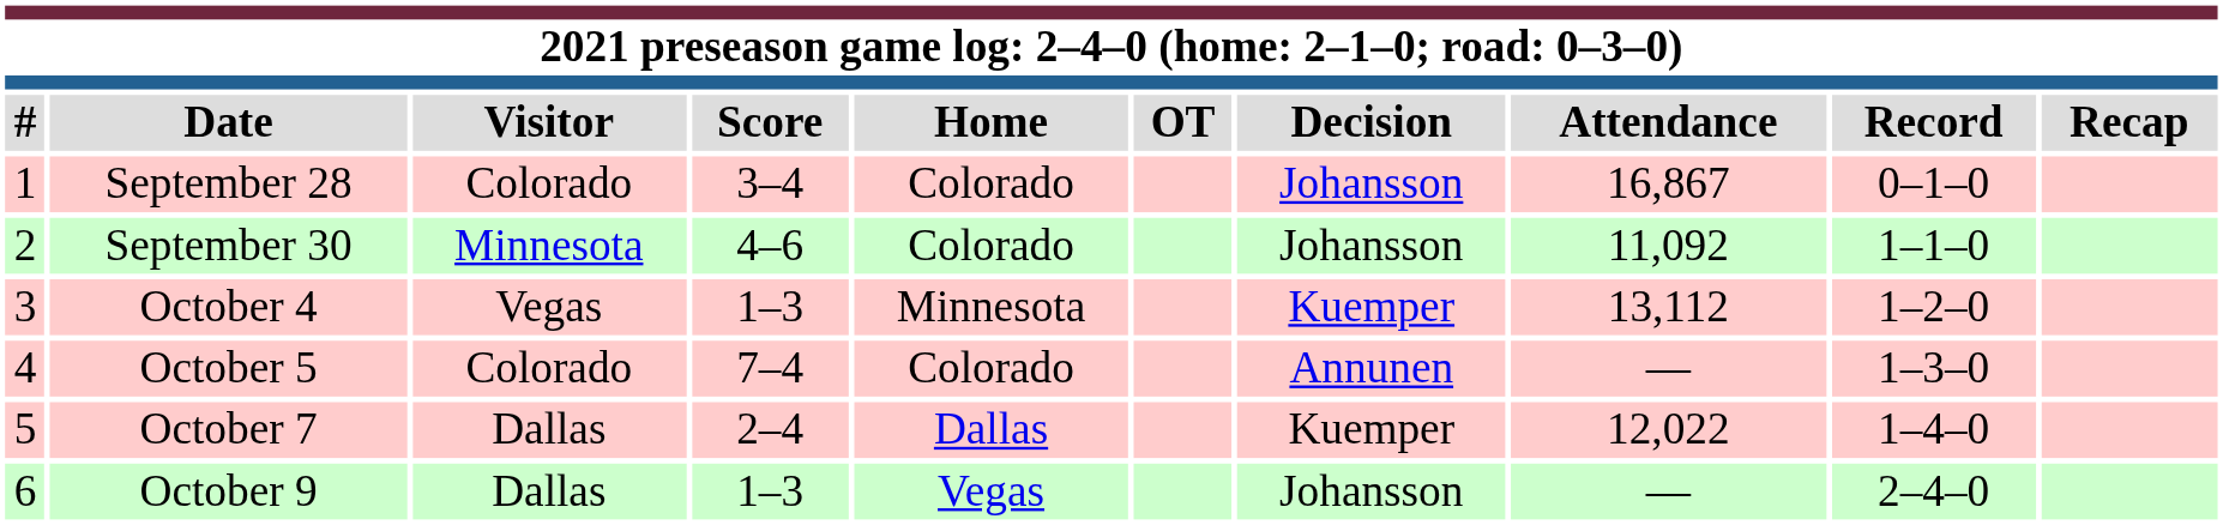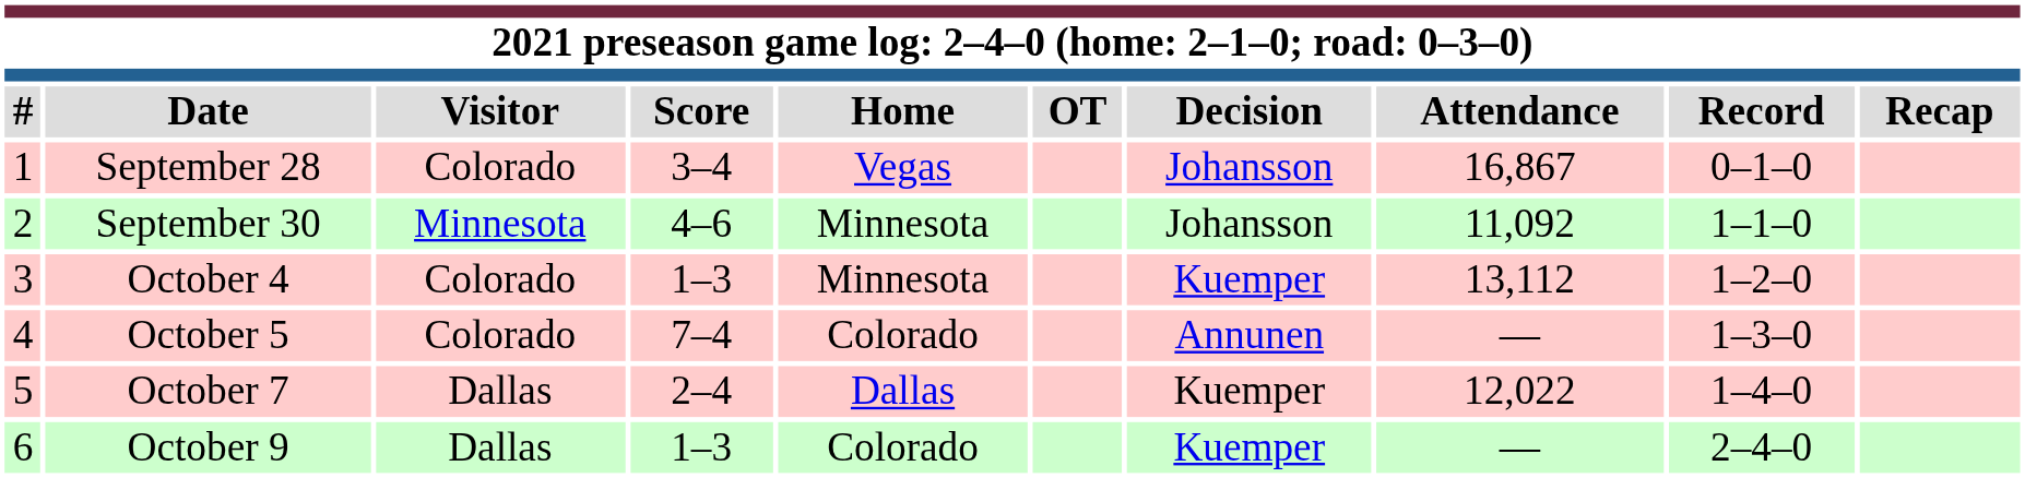 <table class="toccolours collapsible collapsed" style="width:90%; clear:both; margin:1.5em auto; text-align:center;">
 <tr>
 <th colspan=10 style="background:#FFFFFF; border-top:#6F263D 5px solid; border-bottom:#236192 5px solid;">2021 preseason game log: 2–4–0 (home: 2–1–0; road: 0–3–0)</th>
 </tr>
 <tr style="background:#ddd;">
 <th>#</th>
 <th>Date</th>
 <th>Visitor</th>
 <th>Score</th>
 <th>Home</th>
 <th>OT</th>
 <th>Decision</th>
 <th>Attendance</th>
 <th>Record</th>
 <th>Recap</th>
 </tr>
 <tr style="background:#fcc;">
 <td>1</td>
 <td>September 28</td>
 <td>Colorado</td>
 <td>3–4</td>
-<td>Colorado</td>
+<td><a href='#'>Vegas</a></td>
 <td></td>
 <td><a href='#'>Johansson</a></td>
 <td>16,867</td>
 <td>0–1–0</td>
 <td></td>
 </tr>
 <tr style="background:#cfc;">
 <td>2</td>
 <td>September 30</td>
 <td><a href='#'>Minnesota</a></td>
 <td>4–6</td>
-<td>Colorado</td>
+<td>Minnesota</td>
 <td></td>
 <td>Johansson</td>
 <td>11,092</td>
 <td>1–1–0</td>
 <td></td>
 </tr>
 <tr style="background:#fcc;">
 <td>3</td>
 <td>October 4</td>
-<td>Vegas</td>
+<td>Colorado</td>
 <td>1–3</td>
 <td>Minnesota</td>
 <td></td>
 <td><a href='#'>Kuemper</a></td>
 <td>13,112</td>
 <td>1–2–0</td>
 <td></td>
 </tr>
 <tr style="background:#fcc;">
 <td>4</td>
 <td>October 5</td>
 <td>Colorado</td>
 <td>7–4</td>
 <td>Colorado</td>
 <td></td>
 <td><a href='#'>Annunen</a></td>
 <td>—</td>
 <td>1–3–0</td>
 <td></td>
 </tr>
 <tr style="background:#fcc;">
 <td>5</td>
 <td>October 7</td>
 <td>Dallas</td>
 <td>2–4</td>
 <td><a href='#'>Dallas</a></td>
 <td></td>
 <td>Kuemper</td>
 <td>12,022</td>
 <td>1–4–0</td>
 <td></td>
 </tr>
 <tr style="background:#cfc;">
 <td>6</td>
 <td>October 9</td>
 <td>Dallas</td>
 <td>1–3</td>
-<td><a href='#'>Vegas</a></td>
+<td>Colorado</td>
 <td></td>
-<td>Johansson</td>
+<td><a href='#'>Kuemper</a></td>
 <td>—</td>
 <td>2–4–0</td>
 <td></td>
 </tr>
 <tr>
 <td colspan="10" style="text-align:center;"></td>
 </tr>
 </table>
